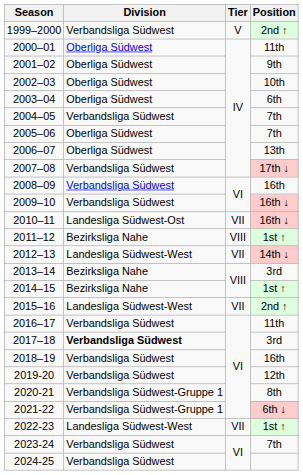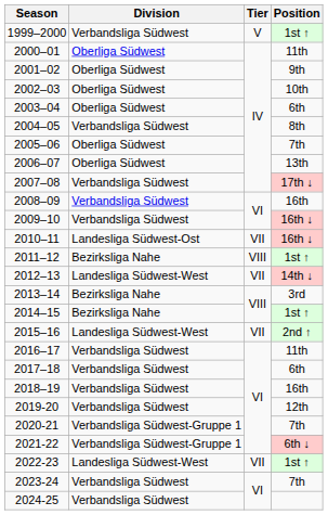 <table class="wikitable">
 <tr>
 <th>Season</th>
 <th>Division</th>
 <th>Tier</th>
 <th>Position</th>
 </tr>
 <tr align="center">
 <td>1999–2000</td>
 <td align="left">Verbandsliga Südwest</td>
 <td>V</td>
-<td style="background:#ddffdd">2nd ↑</td>
+<td style="background:#ddffdd">1st ↑</td>
 </tr>
 <tr align="center">
 <td>2000–01</td>
 <td align="left"><a href='#'>Oberliga Südwest</a></td>
 <td rowspan=8>IV</td>
 <td>11th</td>
 </tr>
 <tr align="center">
 <td>2001–02</td>
 <td align="left">Oberliga Südwest</td>
 <td>9th</td>
 </tr>
 <tr align="center">
 <td>2002–03</td>
 <td align="left">Oberliga Südwest</td>
 <td>10th</td>
 </tr>
 <tr align="center">
 <td>2003–04</td>
 <td align="left">Oberliga Südwest</td>
 <td>6th</td>
 </tr>
 <tr align="center">
 <td>2004–05</td>
 <td align="left">Verbandsliga Südwest</td>
-<td>7th</td>
+<td>8th</td>
 </tr>
 <tr align="center">
 <td>2005–06</td>
 <td align="left">Oberliga Südwest</td>
 <td>7th</td>
 </tr>
 <tr align="center">
 <td>2006–07</td>
 <td align="left">Oberliga Südwest</td>
 <td>13th</td>
 </tr>
 <tr align="center">
 <td>2007–08</td>
 <td align="left">Verbandsliga Südwest</td>
 <td style="background:#ffcccc">17th ↓</td>
 </tr>
 <tr align="center">
 <td>2008–09</td>
 <td align="left"><a href='#'>Verbandsliga Südwest</a></td>
 <td rowspan=2>VI</td>
 <td>16th</td>
 </tr>
 <tr align="center">
 <td>2009–10</td>
 <td align="left">Verbandsliga Südwest</td>
 <td style="background:#ffcccc">16th ↓</td>
 </tr>
 <tr align="center">
 <td>2010–11</td>
 <td align="left">Landesliga Südwest-Ost</td>
 <td>VII</td>
 <td style="background:#ffcccc">16th ↓</td>
 </tr>
 <tr align="center">
 <td>2011–12</td>
 <td align="left">Bezirksliga Nahe</td>
 <td>VIII</td>
 <td style="background:#ddffdd">1st ↑</td>
 </tr>
 <tr align="center">
 <td>2012–13</td>
 <td align="left">Landesliga Südwest-West</td>
 <td>VII</td>
 <td style="background:#ffcccc">14th ↓</td>
 </tr>
 <tr align="center">
 <td>2013–14</td>
 <td align="left">Bezirksliga Nahe</td>
 <td rowspan=2>VIII</td>
 <td>3rd</td>
 </tr>
 <tr align="center">
 <td>2014–15</td>
 <td align="left">Bezirksliga Nahe</td>
 <td style="background:#ddffdd">1st ↑</td>
 </tr>
 <tr align="center">
 <td>2015–16</td>
 <td align="left">Landesliga Südwest-West</td>
 <td>VII</td>
 <td style="background:#ddffdd">2nd ↑</td>
 </tr>
 <tr align="center">
 <td>2016–17</td>
 <td align="left">Verbandsliga Südwest</td>
 <td rowspan=6>VI</td>
 <td>11th</td>
 </tr>
 <tr align="center">
 <td>2017–18</td>
-<td align="left"><strong>Verbandsliga Südwest</strong></td>
-<td>3rd</td>
+<td align="left">Verbandsliga Südwest</td>
+<td>6th</td>
 </tr>
 <tr align="center">
 <td>2018–19</td>
 <td align="left">Verbandsliga Südwest</td>
 <td>16th</td>
 </tr>
 <tr align="center">
 <td>2019-20</td>
 <td align="left">Verbandsliga Südwest</td>
 <td>12th</td>
 </tr>
 <tr align="center">
 <td>2020-21</td>
 <td align="left">Verbandsliga Südwest-Gruppe 1</td>
-<td>8th</td>
+<td>7th</td>
 </tr>
 <tr align="center">
 <td>2021-22</td>
 <td align="left">Verbandsliga Südwest-Gruppe 1</td>
 <td style="background:#ffcccc">6th ↓</td>
 </tr>
 <tr align="center">
 <td>2022-23</td>
 <td align="left">Landesliga Südwest-West</td>
 <td>VII</td>
 <td style="background:#ddffdd">1st ↑</td>
 </tr>
 <tr align="center">
 <td>2023-24</td>
 <td align="left">Verbandsliga Südwest</td>
 <td rowspan=2>VI</td>
 <td>7th</td>
 </tr>
 <tr align="center">
 <td>2024-25</td>
 <td align="left">Verbandsliga Südwest</td>
 <td></td>
 </tr>
 </table>
